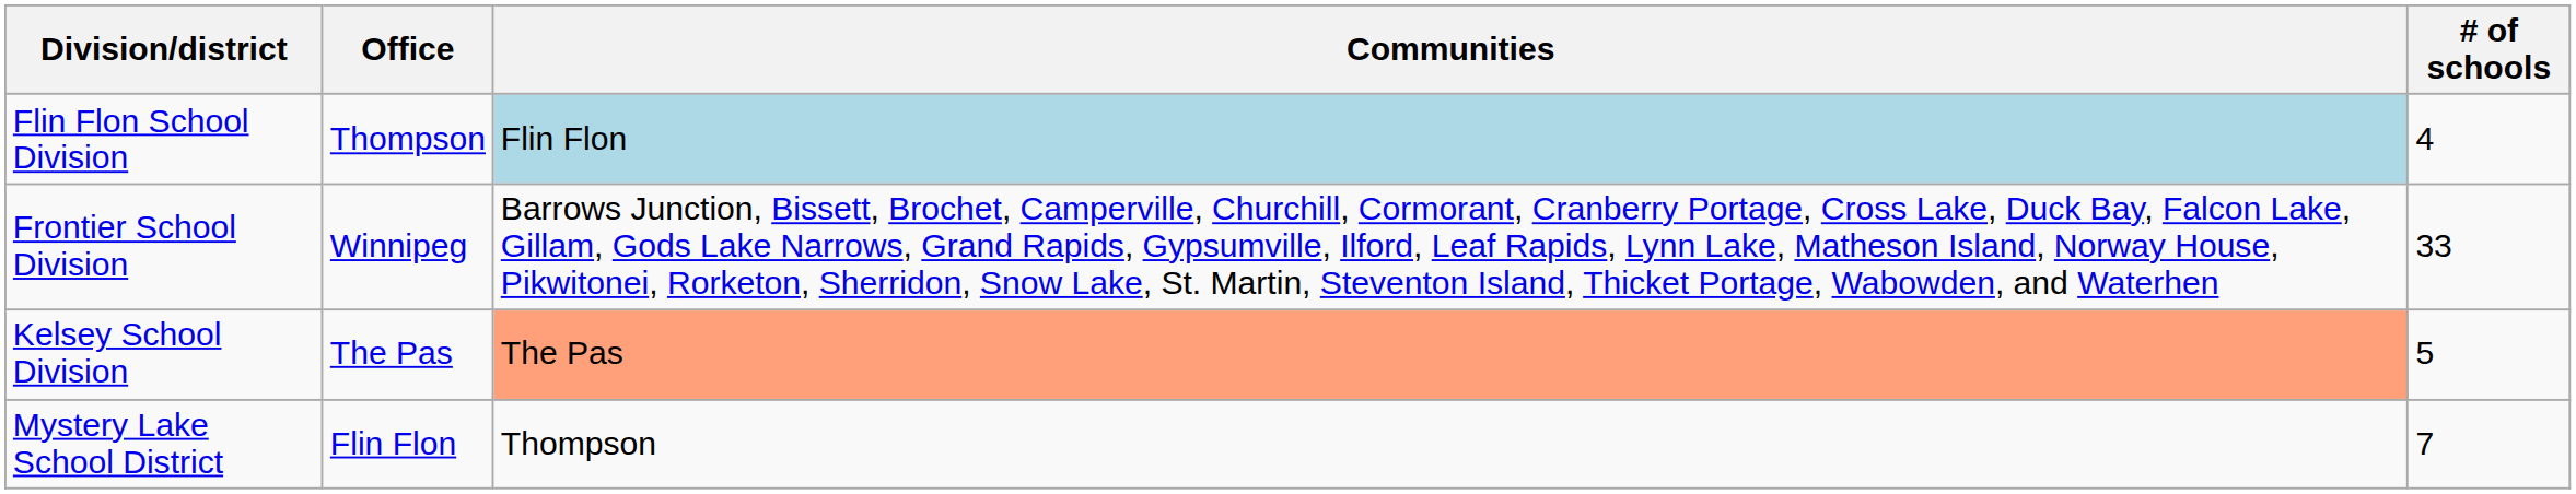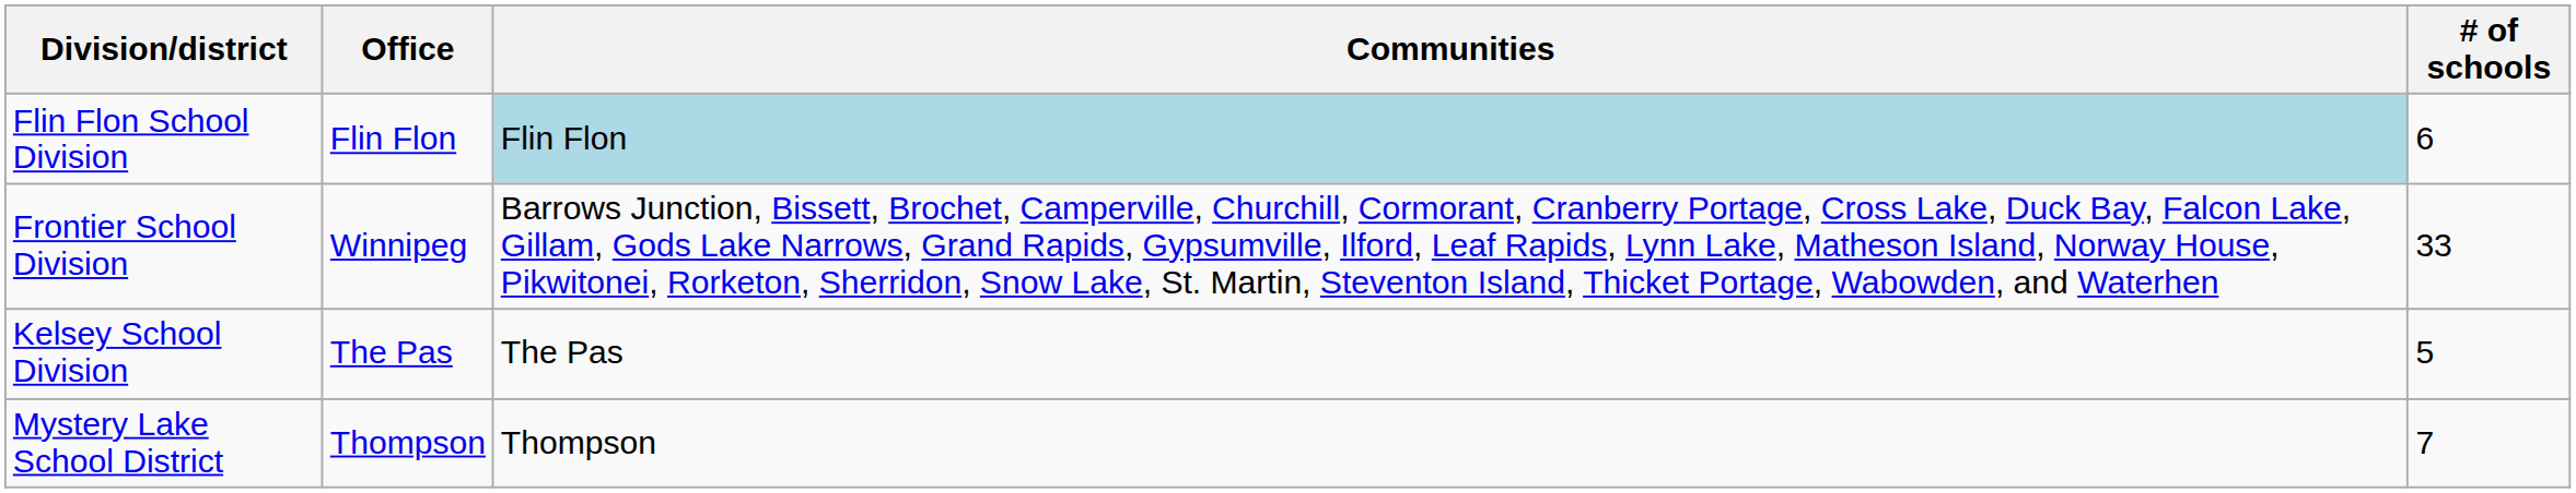 <table class="wikitable">
 <tr>
 <th>Division/district</th>
 <th>Office</th>
 <th>Communities</th>
 <th># of schools</th>
 </tr>
 <tr>
 <td><a href='#'>Flin Flon School Division</a></td>
-<td><a href='#'>Thompson</a></td>
+<td><a href='#'>Flin Flon</a></td>
 <td style="background: lightblue;">Flin Flon</td>
-<td>4</td>
+<td>6</td>
 </tr>
 <tr>
 <td><a href='#'>Frontier School Division</a></td>
 <td><a href='#'>Winnipeg</a></td>
 <td>Barrows Junction, <a href='#'>Bissett</a>, <a href='#'>Brochet</a>, <a href='#'>Camperville</a>, <a href='#'>Churchill</a>, <a href='#'>Cormorant</a>, <a href='#'>Cranberry Portage</a>, <a href='#'>Cross Lake</a>, <a href='#'>Duck Bay</a>, <a href='#'>Falcon Lake</a>, <a href='#'>Gillam</a>, <a href='#'>Gods Lake Narrows</a>, <a href='#'>Grand Rapids</a>, <a href='#'>Gypsumville</a>, <a href='#'>Ilford</a>, <a href='#'>Leaf Rapids</a>, <a href='#'>Lynn Lake</a>, <a href='#'>Matheson Island</a>, <a href='#'>Norway House</a>, <a href='#'>Pikwitonei</a>, <a href='#'>Rorketon</a>, <a href='#'>Sherridon</a>, <a href='#'>Snow Lake</a>, St. Martin, <a href='#'>Steventon Island</a>, <a href='#'>Thicket Portage</a>, <a href='#'>Wabowden</a>, and <a href='#'>Waterhen</a></td>
 <td>33</td>
 </tr>
 <tr>
 <td><a href='#'>Kelsey School Division</a></td>
 <td><a href='#'>The Pas</a></td>
-<td style="background: lightsalmon;">The Pas</td>
+<td>The Pas</td>
 <td>5</td>
 </tr>
 <tr>
 <td><a href='#'>Mystery Lake School District</a></td>
-<td><a href='#'>Flin Flon</a></td>
+<td><a href='#'>Thompson</a></td>
 <td>Thompson</td>
 <td>7</td>
 </tr>
 </table>
